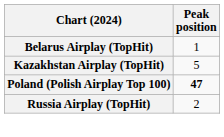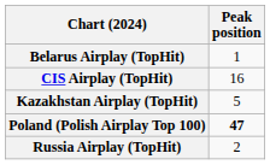 <table class="wikitable sortable plainrowheaders" style="text-align:center">
 <tr>
 <th scope="col">Chart (2024)</th>
 <th scope="col">Peak<br>position</th>
 </tr>
 <tr>
 <th scope="row">Belarus Airplay (TopHit)</th>
 <td>1</td>
+</tr>
+<tr>
+<th scope="row"><a href='#'>CIS</a> Airplay (TopHit)</th>
+<td>16</td>
 </tr>
 <tr>
 <th scope="row">Kazakhstan Airplay (TopHit)</th>
 <td>5</td>
 </tr>
 <tr>
 <th scope="row">Poland (Polish Airplay Top 100)</th>
 <td><strong>47</strong></td>
 </tr>
 <tr>
 <th scope="row">Russia Airplay (TopHit)</th>
 <td>2</td>
 </tr>
 </table>
